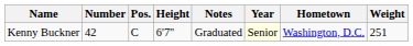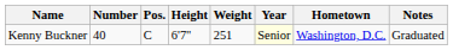 <table class="wikitable sortable" border="1">
 <tr>
 <th>Name</th>
 <th>Number</th>
 <th>Pos.</th>
 <th>Height</th>
-<th class="unsortable">Notes</th>
+<th>Weight</th>
 <th>Year</th>
 <th>Hometown</th>
-<th>Weight</th>
+<th class="unsortable">Notes</th>
 </tr>
 <tr>
 <td>Kenny Buckner</td>
-<td>42</td>
+<td>40</td>
 <td>C</td>
 <td>6'7"</td>
-<td>Graduated</td>
+<td>251</td>
 <td style="background: lightyellow;">Senior</td>
 <td><a href='#'>Washington, D.C.</a></td>
-<td>251</td>
+<td>Graduated</td>
 </tr>
 </table>
